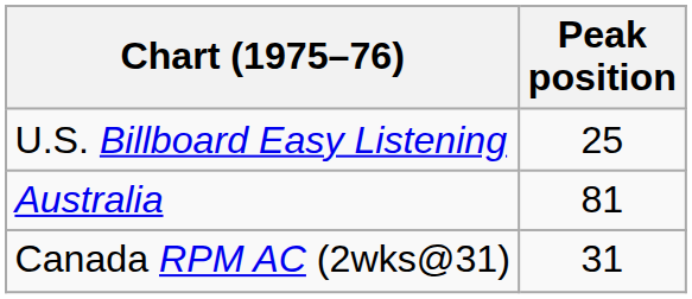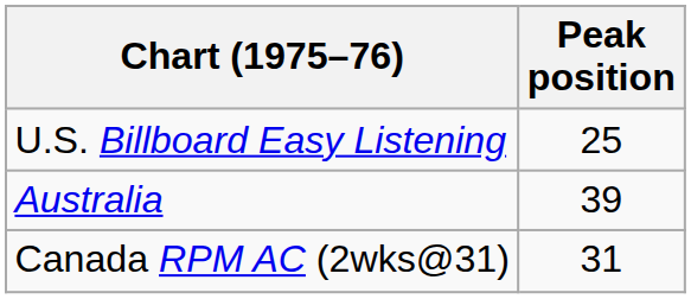 <table class="wikitable">
 <tr>
 <th align="left">Chart (1975–76)</th>
 <th align="left">Peak<br>position</th>
 </tr>
 <tr>
 <td align="left">U.S. <em><a href='#'>Billboard Easy Listening</a></em></td>
 <td style="text-align:center;">25 </td>
 </tr>
 <tr>
 <td align="left"><em><a href='#'>Australia</a></em></td>
-<td style="text-align:center;">81</td>
+<td style="text-align:center;">39</td>
 </tr>
 <tr>
 <td align="left">Canada <em><a href='#'>RPM AC</a></em> (2wks@31)</td>
 <td style="text-align:center;">31 </td>
 </tr>
 </table>
